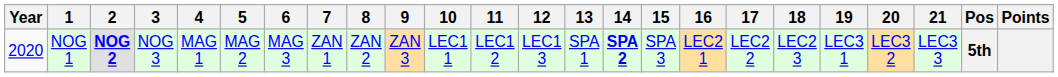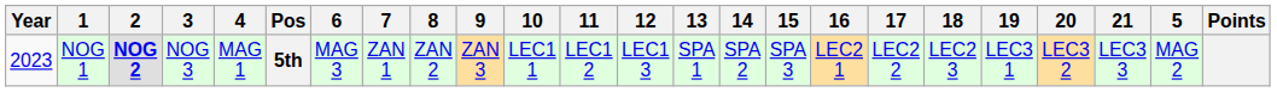 <table class="wikitable" style="text-align:center; font-size:85%">
 <tr>
 <th>Year</th>
 <th>1</th>
 <th>2</th>
 <th>3</th>
 <th>4</th>
-<th>5</th>
+<th>Pos</th>
 <th>6</th>
 <th>7</th>
 <th>8</th>
 <th>9</th>
 <th>10</th>
 <th>11</th>
 <th>12</th>
 <th>13</th>
 <th>14</th>
 <th>15</th>
 <th>16</th>
 <th>17</th>
 <th>18</th>
 <th>19</th>
 <th>20</th>
 <th>21</th>
-<th>Pos</th>
+<th>5</th>
 <th>Points</th>
 </tr>
 <tr>
-<td><a href='#'>2020</a></td>
+<td><a href='#'>2023</a></td>
 <td style="background:#DFFFDF;"><a href='#'>NOG<br>1</a><br></td>
 <td style="background:#DFDFDF;"><strong><a href='#'>NOG<br>2</a><br></strong></td>
 <td style="background:#DFFFDF;"><a href='#'>NOG<br>3</a><br></td>
 <td style="background:#DFFFDF;"><a href='#'>MAG<br>1</a><br></td>
-<td style="background:#DFFFDF;"><a href='#'>MAG<br>2</a><br></td>
+<th>5th</th>
 <td style="background:#DFFFDF;"><a href='#'>MAG<br>3</a><br></td>
 <td style="background:#DFFFDF;"><a href='#'>ZAN<br>1</a><br></td>
 <td style="background:#DFFFDF;"><a href='#'>ZAN<br>2</a><br></td>
 <td style="background:#FFDF9F;"><a href='#'>ZAN<br>3</a><br></td>
 <td style="background:#DFFFDF;"><a href='#'>LEC1<br>1</a><br></td>
 <td style="background:#DFFFDF;"><a href='#'>LEC1<br>2</a><br></td>
 <td style="background:#DFFFDF;"><a href='#'>LEC1<br>3</a><br></td>
 <td style="background:#DFFFDF;"><a href='#'>SPA<br>1</a><br></td>
-<td style="background:#DFFFDF;"><strong><a href='#'>SPA<br>2</a><br></strong></td>
+<td style="background:#DFFFDF;"><a href='#'>SPA<br>2</a><br></td>
 <td style="background:#DFFFDF;"><a href='#'>SPA<br>3</a><br></td>
 <td style="background:#FFDF9F;"><a href='#'>LEC2<br>1</a><br></td>
 <td style="background:#DFFFDF;"><a href='#'>LEC2<br>2</a><br></td>
 <td style="background:#DFFFDF;"><a href='#'>LEC2<br>3</a><br></td>
 <td style="background:#DFFFDF;"><a href='#'>LEC3<br>1</a><br></td>
 <td style="background:#FFDF9F;"><a href='#'>LEC3<br>2</a><br></td>
 <td style="background:#DFFFDF;"><a href='#'>LEC3<br>3</a><br></td>
-<th>5th</th>
+<td style="background:#DFFFDF;"><a href='#'>MAG<br>2</a><br></td>
 <th></th>
 </tr>
 </table>
